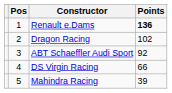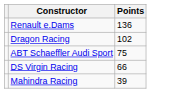 <table class="wikitable" style="font-size: 85%;">
 <tr>
 <th></th>
-<th>Pos</th>
 <th>Constructor</th>
 <th>Points</th>
 </tr>
 <tr>
 <td align="left"></td>
-<td align="center">1</td>
 <td> <a href='#'>Renault e.Dams</a></td>
-<td align="left"><strong>136</strong></td>
+<td align="left">136</td>
 </tr>
 <tr>
 <td align="left"></td>
-<td align="center">2</td>
 <td> <a href='#'>Dragon Racing</a></td>
 <td align="left">102</td>
 </tr>
 <tr>
 <td align="left"></td>
-<td align="center">3</td>
 <td> <a href='#'>ABT Schaeffler Audi Sport</a></td>
-<td align="left">92</td>
+<td align="left">75</td>
 </tr>
 <tr>
 <td align="left"></td>
-<td align="center">4</td>
 <td> <a href='#'>DS Virgin Racing</a></td>
 <td align="left">66</td>
 </tr>
 <tr>
 <td align="left"></td>
-<td align="center">5</td>
 <td> <a href='#'>Mahindra Racing</a></td>
 <td align="left">39</td>
 </tr>
 </table>
